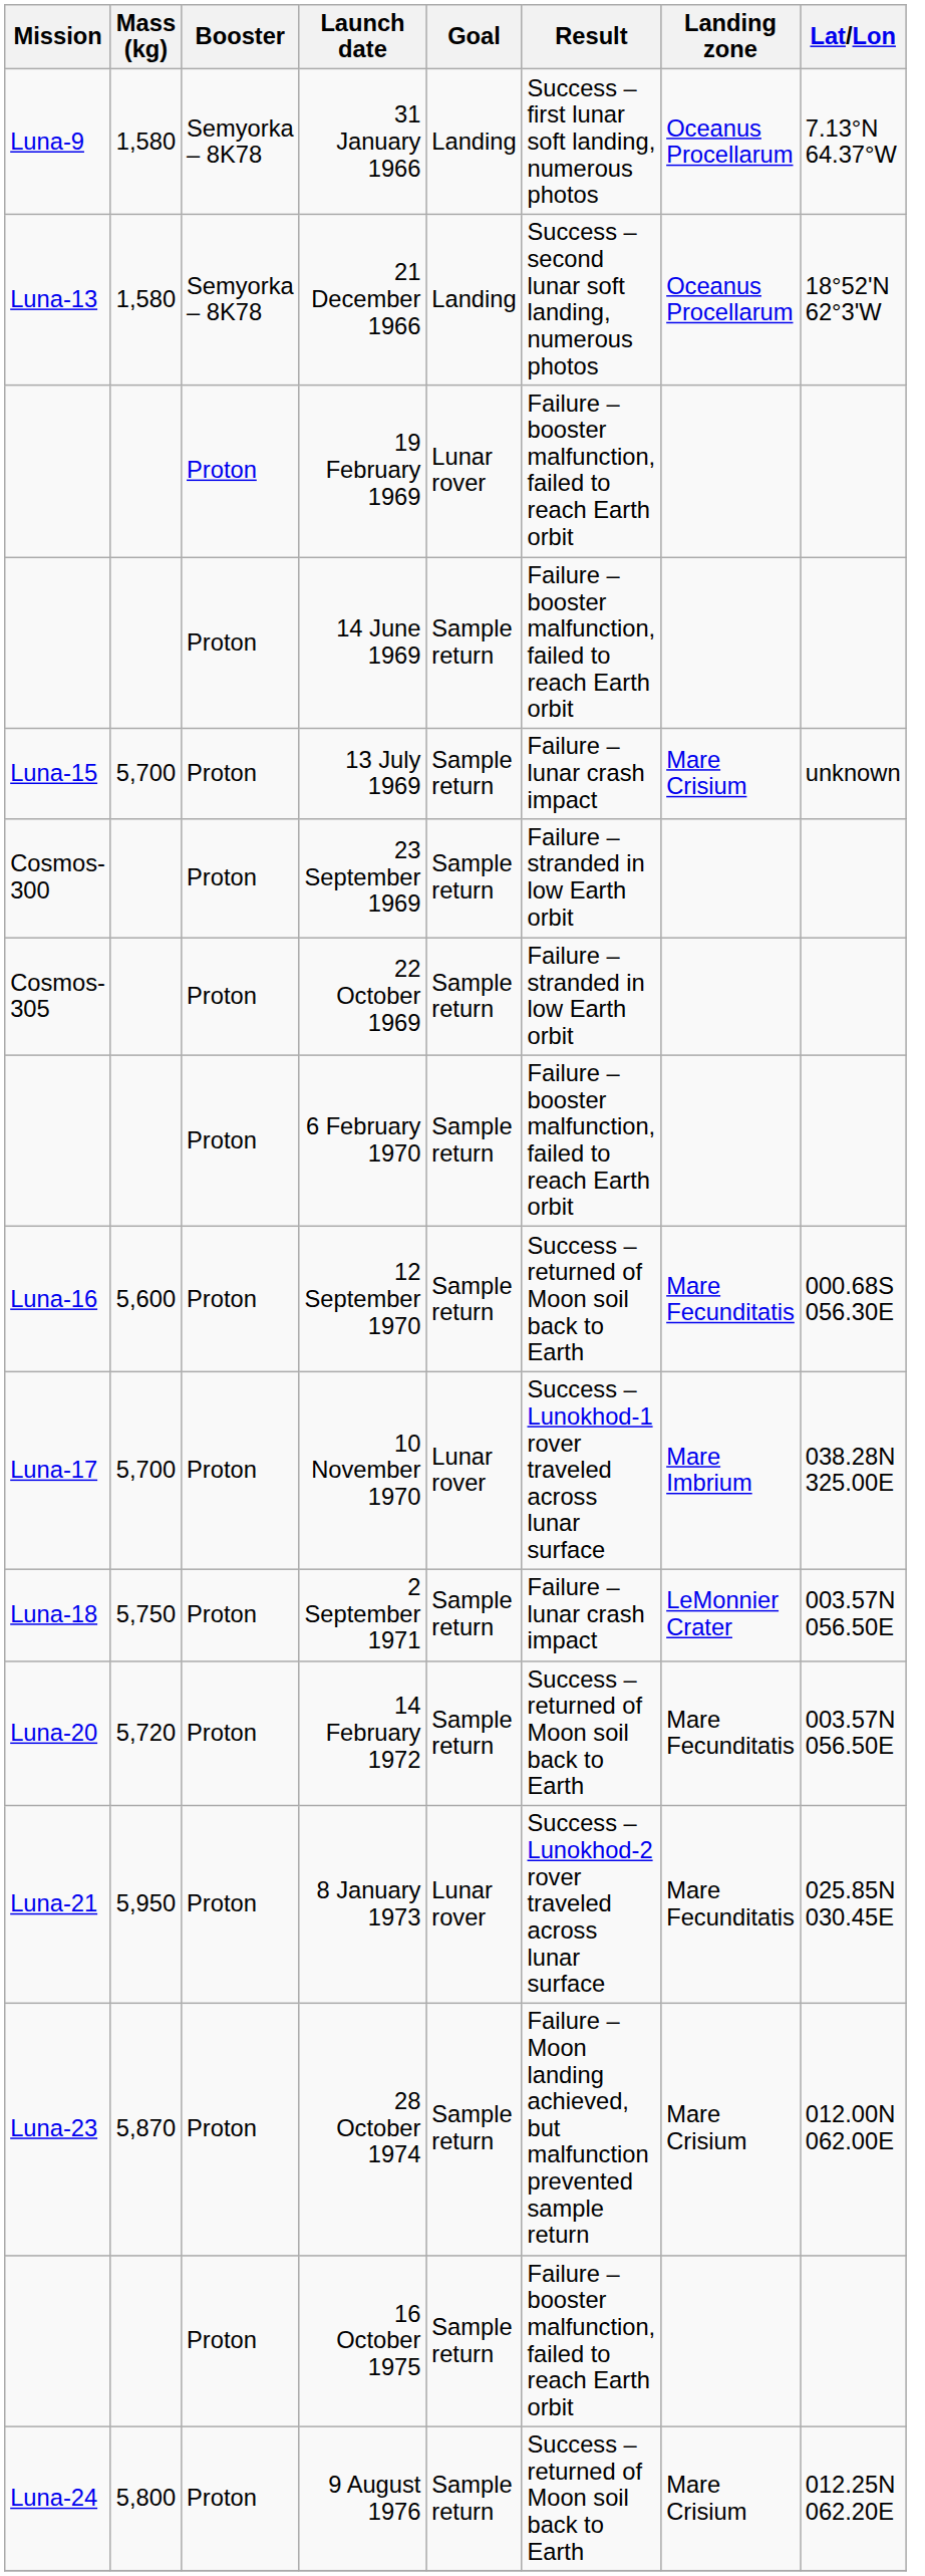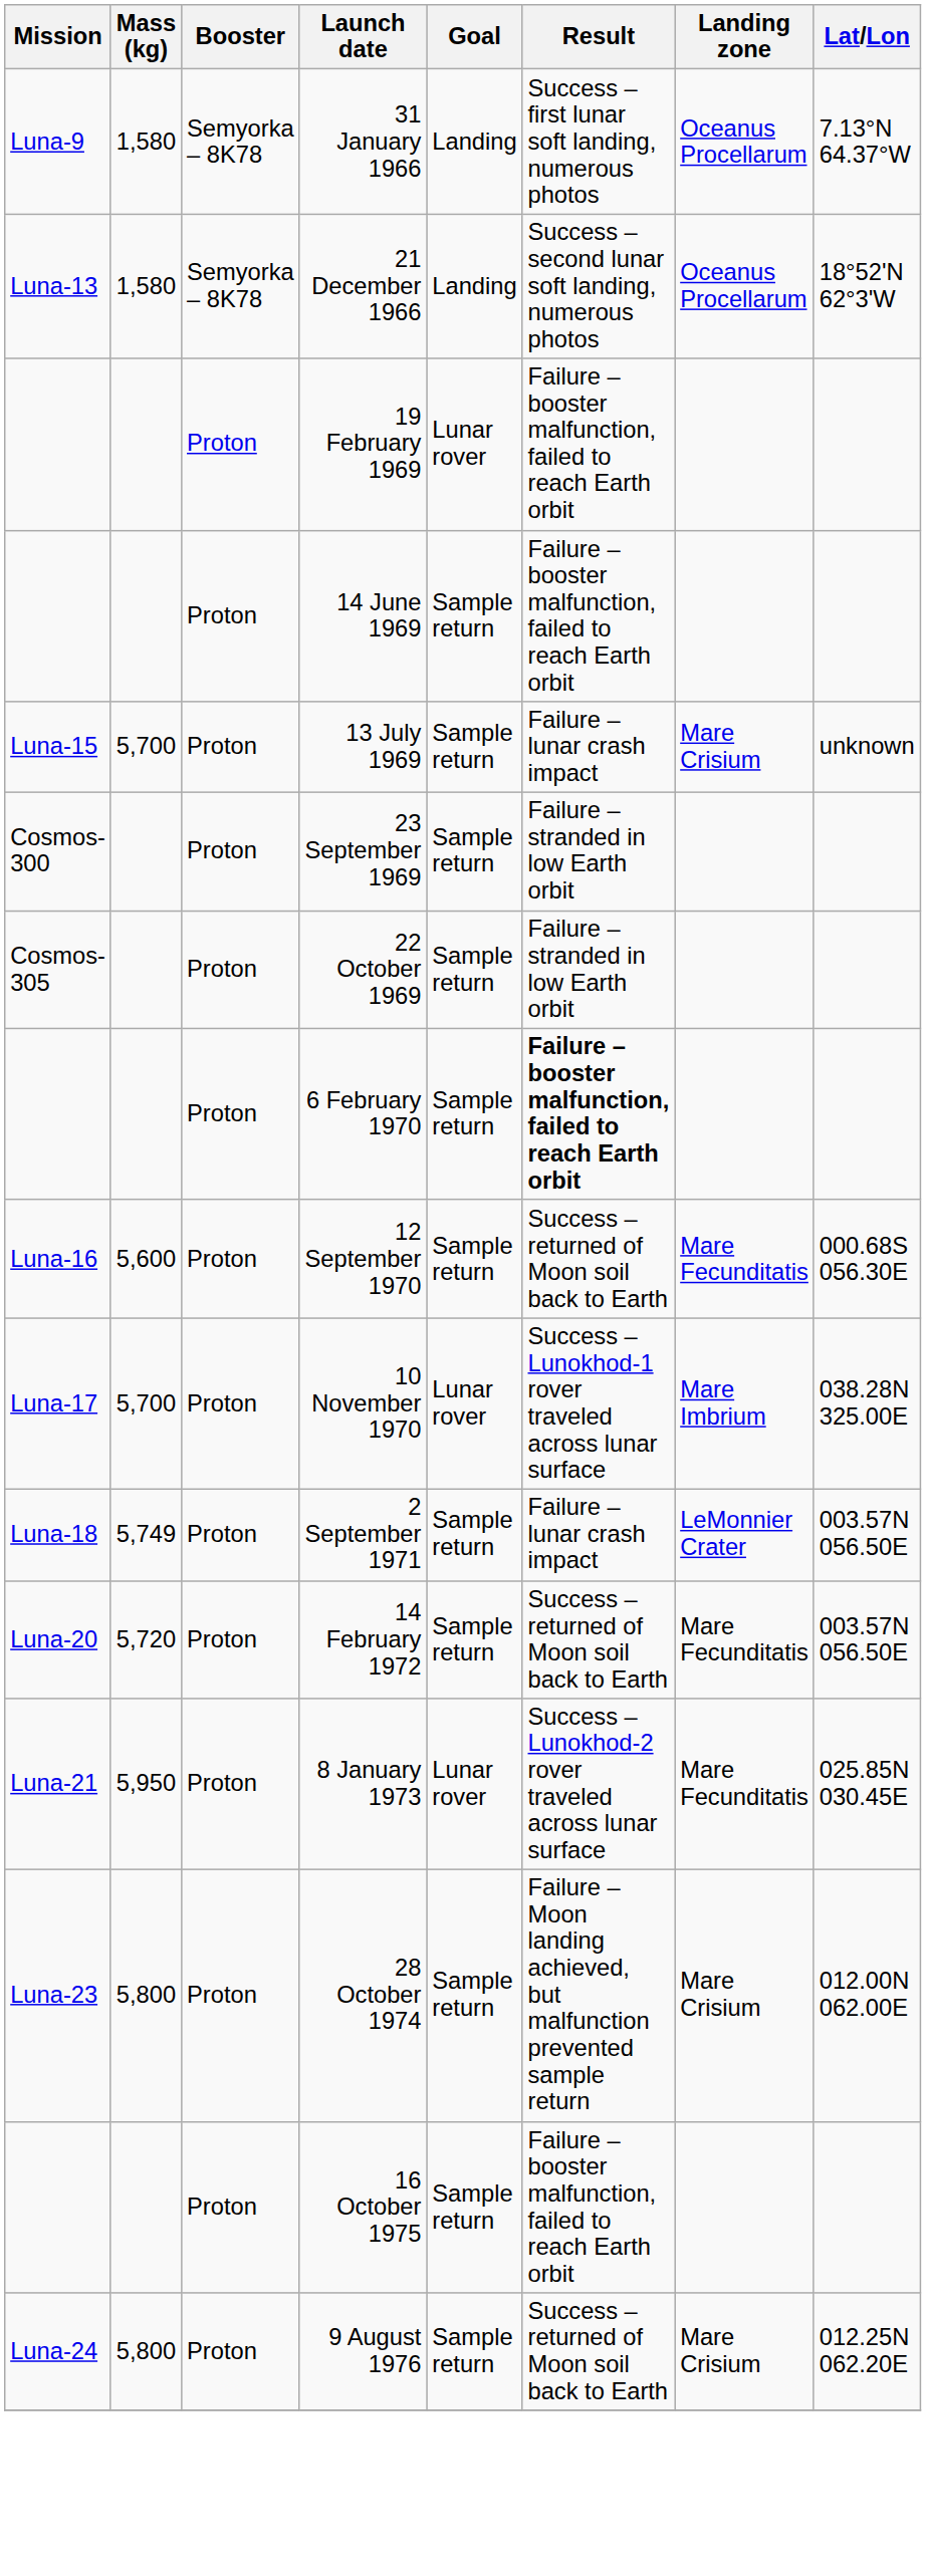 <table class="wikitable" style=" background: #f9f9f9; border-collapse: collapse;">
 <tr>
 <th align=left>Mission</th>
 <th align=center>Mass (kg)</th>
 <th align=center>Booster</th>
 <th align=center>Launch date</th>
 <th align=center>Goal</th>
 <th align=center>Result</th>
 <th align=center>Landing zone</th>
 <th align=center><a href='#'>Lat</a>/<a href='#'>Lon</a></th>
 </tr>
 <tr>
 <td><a href='#'>Luna-9</a></td>
 <td>1,580</td>
 <td>Semyorka – 8K78</td>
 <td align="right">31 January 1966</td>
 <td>Landing</td>
 <td><span>Success</span> – first lunar soft landing, numerous photos</td>
 <td><a href='#'>Oceanus Procellarum</a></td>
 <td>7.13°N 64.37°W</td>
 </tr>
 <tr>
 <td><a href='#'>Luna-13</a></td>
 <td>1,580</td>
 <td>Semyorka – 8K78</td>
 <td align="right">21 December 1966</td>
 <td>Landing</td>
 <td><span>Success</span> – second lunar soft landing, numerous photos</td>
 <td><a href='#'>Oceanus Procellarum</a></td>
 <td>18°52'N 62°3'W</td>
 </tr>
 <tr>
 <td></td>
 <td></td>
 <td><a href='#'>Proton</a></td>
 <td align="right">19 February 1969</td>
 <td>Lunar rover</td>
 <td><span>Failure</span> – booster malfunction, failed to reach Earth orbit</td>
 <td></td>
 <td></td>
 </tr>
 <tr>
 <td></td>
 <td></td>
 <td>Proton</td>
 <td align="right">14 June 1969</td>
 <td>Sample return</td>
 <td><span>Failure</span> – booster malfunction, failed to reach Earth orbit</td>
 <td></td>
 <td></td>
 </tr>
 <tr>
 <td><a href='#'>Luna-15</a></td>
 <td>5,700</td>
 <td>Proton</td>
 <td align="right">13 July 1969</td>
 <td>Sample return</td>
 <td><span>Failure</span> – lunar crash impact</td>
 <td><a href='#'>Mare Crisium</a></td>
 <td>unknown</td>
 </tr>
 <tr>
 <td>Cosmos-300</td>
 <td></td>
 <td>Proton</td>
 <td align="right">23 September 1969</td>
 <td>Sample return</td>
 <td><span>Failure</span> – stranded in low Earth orbit</td>
 <td></td>
 <td></td>
 </tr>
 <tr>
 <td>Cosmos-305</td>
 <td></td>
 <td>Proton</td>
 <td align="right">22 October 1969</td>
 <td>Sample return</td>
 <td><span>Failure</span> – stranded in low Earth orbit</td>
 <td></td>
 <td></td>
 </tr>
 <tr>
 <td></td>
 <td></td>
 <td>Proton</td>
 <td align="right">6 February 1970</td>
 <td>Sample return</td>
-<td><span>Failure</span> – booster malfunction, failed to reach Earth orbit</td>
+<td><strong><span>Failure</span> – booster malfunction, failed to reach Earth orbit</strong></td>
 <td></td>
 <td></td>
 </tr>
 <tr>
 <td><a href='#'>Luna-16</a></td>
 <td>5,600</td>
 <td>Proton</td>
 <td align="right">12 September 1970</td>
 <td>Sample return</td>
 <td><span>Success</span> – returned  of Moon soil back to Earth</td>
 <td><a href='#'>Mare Fecunditatis</a></td>
 <td>000.68S 056.30E</td>
 </tr>
 <tr>
 <td><a href='#'>Luna-17</a></td>
 <td>5,700</td>
 <td>Proton</td>
 <td align="right">10 November 1970</td>
 <td>Lunar rover</td>
 <td><span>Success</span> – <a href='#'>Lunokhod-1</a> rover traveled  across lunar surface</td>
 <td><a href='#'>Mare Imbrium</a></td>
 <td>038.28N 325.00E</td>
 </tr>
 <tr>
 <td><a href='#'>Luna-18</a></td>
-<td>5,750</td>
+<td>5,749</td>
 <td>Proton</td>
 <td align="right">2 September 1971</td>
 <td>Sample return</td>
 <td><span>Failure</span> – lunar crash impact</td>
 <td><a href='#'>LeMonnier Crater</a></td>
 <td>003.57N 056.50E</td>
 </tr>
 <tr>
 <td><a href='#'>Luna-20</a></td>
 <td>5,720</td>
 <td>Proton</td>
 <td align="right">14 February 1972</td>
 <td>Sample return</td>
 <td><span>Success</span> – returned  of Moon soil back to Earth</td>
 <td>Mare Fecunditatis</td>
 <td>003.57N 056.50E</td>
 </tr>
 <tr>
 <td><a href='#'>Luna-21</a></td>
 <td>5,950</td>
 <td>Proton</td>
 <td align="right">8 January 1973</td>
 <td>Lunar rover</td>
 <td><span>Success</span> – <a href='#'>Lunokhod-2</a> rover traveled  across lunar surface</td>
 <td>Mare Fecunditatis</td>
 <td>025.85N 030.45E</td>
 </tr>
 <tr>
 <td><a href='#'>Luna-23</a></td>
-<td>5,870</td>
+<td>5,800</td>
 <td>Proton</td>
 <td align="right">28 October 1974</td>
 <td>Sample return</td>
 <td><span>Failure</span> – Moon landing achieved, but malfunction prevented sample return</td>
 <td>Mare Crisium</td>
 <td>012.00N 062.00E</td>
 </tr>
 <tr>
 <td></td>
 <td></td>
 <td>Proton</td>
 <td align="right">16 October 1975</td>
 <td>Sample return</td>
 <td><span>Failure</span> – booster malfunction, failed to reach Earth orbit</td>
 <td></td>
 <td></td>
 </tr>
 <tr>
 <td><a href='#'>Luna-24</a></td>
 <td>5,800</td>
 <td>Proton</td>
 <td align="right">9 August 1976</td>
 <td>Sample return</td>
 <td><span>Success</span> – returned  of Moon soil back to Earth</td>
 <td>Mare Crisium</td>
 <td>012.25N 062.20E</td>
 </tr>
 <tr>
 </tr>
 </table>
